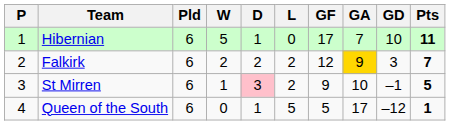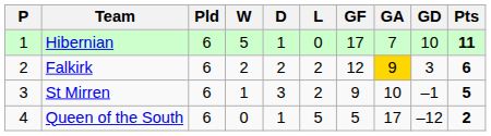 <table class="wikitable" style="text-align: center;">
 <tr>
 <th width=30>P</th>
 <th width=140>Team</th>
 <th width=30>Pld</th>
 <th width=30>W</th>
 <th width=30>D</th>
 <th width=30>L</th>
 <th width=30>GF</th>
 <th width=30>GA</th>
 <th width=30>GD</th>
 <th width=30>Pts</th>
 </tr>
 <tr style="background:#ccffcc;">
 <td>1</td>
 <td align=left><a href='#'>Hibernian</a></td>
 <td>6</td>
 <td>5</td>
 <td>1</td>
 <td>0</td>
 <td>17</td>
 <td>7</td>
 <td>10</td>
 <td><strong>11</strong></td>
 </tr>
 <tr>
 <td>2</td>
 <td align=left><a href='#'>Falkirk</a></td>
 <td>6</td>
 <td>2</td>
 <td>2</td>
 <td>2</td>
 <td>12</td>
 <td style="background: gold;">9</td>
 <td>3</td>
-<td><strong>7</strong></td>
+<td><strong>6</strong></td>
 </tr>
 <tr>
 <td>3</td>
 <td align=left><a href='#'>St Mirren</a></td>
 <td>6</td>
 <td>1</td>
-<td style="background: pink;">3</td>
+<td>3</td>
 <td>2</td>
 <td>9</td>
 <td>10</td>
 <td>–1</td>
 <td><strong>5</strong></td>
 </tr>
 <tr>
 <td>4</td>
 <td align=left><a href='#'>Queen of the South</a></td>
 <td>6</td>
 <td>0</td>
 <td>1</td>
 <td>5</td>
 <td>5</td>
 <td>17</td>
 <td>–12</td>
-<td><strong>1</strong></td>
+<td><strong>2</strong></td>
 </tr>
 </table>
